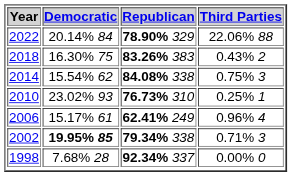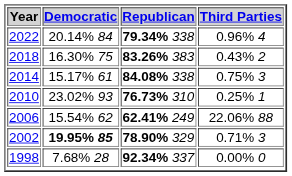 <table border = "2">
 <tr style="background:lightgrey;">
 <th>Year</th>
 <th><a href='#'>Democratic</a></th>
 <th><a href='#'>Republican</a></th>
 <th><a href='#'>Third Parties</a></th>
 </tr>
 <tr>
 <td align="center" ><a href='#'>2022</a></td>
 <td align="center" >20.14% <em>84</em></td>
-<td align="center" ><strong>78.90%</strong> <em>329</em></td>
-<td align="center" >22.06% <em>88</em></td>
+<td align="center" ><strong>79.34%</strong> <em>338</em></td>
+<td align="center" >0.96% <em>4</em></td>
 </tr>
 <tr>
 <td align="center" ><a href='#'>2018</a></td>
 <td align="center" >16.30% <em>75</em></td>
 <td align="center" ><strong>83.26%</strong> <em>383</em></td>
 <td align="center" >0.43% <em>2</em></td>
 </tr>
 <tr>
 <td align="center" ><a href='#'>2014</a></td>
-<td align="center" >15.54% <em>62</em></td>
+<td align="center" >15.17% <em>61</em></td>
 <td align="center" ><strong>84.08%</strong> <em>338</em></td>
 <td align="center" >0.75% <em>3</em></td>
 </tr>
 <tr>
 <td align="center" ><a href='#'>2010</a></td>
 <td align="center" >23.02% <em>93</em></td>
 <td align="center" ><strong>76.73%</strong> <em>310</em></td>
 <td align="center" >0.25% <em>1</em></td>
 </tr>
 <tr>
 <td align="center" ><a href='#'>2006</a></td>
-<td align="center" >15.17% <em>61</em></td>
+<td align="center" >15.54% <em>62</em></td>
 <td align="center" ><strong>62.41%</strong> <em>249</em></td>
-<td align="center" >0.96% <em>4</em></td>
+<td align="center" >22.06% <em>88</em></td>
 </tr>
 <tr>
 <td align="center" ><a href='#'>2002</a></td>
 <td align="center" ><strong>19.95% <em>85</em></strong></td>
-<td align="center" ><strong>79.34%</strong> <em>338</em></td>
+<td align="center" ><strong>78.90%</strong> <em>329</em></td>
 <td align="center" >0.71% <em>3</em></td>
 </tr>
 <tr>
 <td align="center" ><a href='#'>1998</a></td>
 <td align="center" >7.68% <em>28</em></td>
 <td align="center" ><strong>92.34%</strong> <em>337</em></td>
 <td align="center" >0.00% <em>0</em></td>
 </tr>
 <tr>
 </tr>
 </table>
